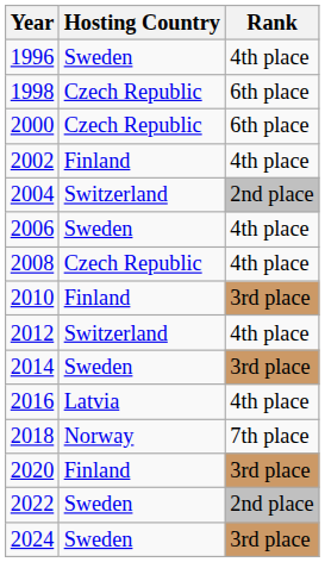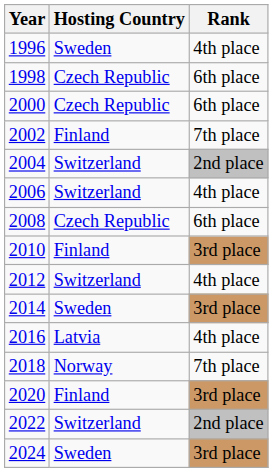 <table class="wikitable" style="text-align: center;">
 <tr>
 <th>Year</th>
 <th>Hosting Country</th>
 <th>Rank</th>
 </tr>
 <tr>
 <td><a href='#'>1996</a></td>
 <td align=left> <a href='#'>Sweden</a></td>
 <td align=left>4th place</td>
 </tr>
 <tr>
 <td><a href='#'>1998</a></td>
 <td align=left> <a href='#'>Czech Republic</a></td>
 <td align=left>6th place</td>
 </tr>
 <tr>
 <td><a href='#'>2000</a></td>
 <td align=left> <a href='#'>Czech Republic</a></td>
 <td align=left>6th place</td>
 </tr>
 <tr>
 <td><a href='#'>2002</a></td>
 <td align=left> <a href='#'>Finland</a></td>
-<td align=left>4th place</td>
+<td align=left>7th place</td>
 </tr>
 <tr>
 <td><a href='#'>2004</a></td>
 <td align=left> <a href='#'>Switzerland</a></td>
 <td align=left bgcolor=silver>2nd place</td>
 </tr>
 <tr>
 <td><a href='#'>2006</a></td>
-<td align=left> <a href='#'>Sweden</a></td>
+<td align=left> <a href='#'>Switzerland</a></td>
 <td align=left>4th place</td>
 </tr>
 <tr>
 <td><a href='#'>2008</a></td>
 <td align=left> <a href='#'>Czech Republic</a></td>
-<td align=left>4th place</td>
+<td align=left>6th place</td>
 </tr>
 <tr>
 <td><a href='#'>2010</a></td>
 <td align=left> <a href='#'>Finland</a></td>
 <td align=left bgcolor="#c96">3rd place</td>
 </tr>
 <tr>
 <td><a href='#'>2012</a></td>
 <td align=left> <a href='#'>Switzerland</a></td>
 <td align=left>4th place</td>
 </tr>
 <tr>
 <td><a href='#'>2014</a></td>
 <td align=left> <a href='#'>Sweden</a></td>
 <td align=left bgcolor="#c96">3rd place</td>
 </tr>
 <tr>
 <td><a href='#'>2016</a></td>
 <td align=left> <a href='#'>Latvia</a></td>
 <td align=left>4th place</td>
 </tr>
 <tr>
 <td><a href='#'>2018</a></td>
 <td align=left> <a href='#'>Norway</a></td>
 <td align=left>7th place</td>
 </tr>
 <tr>
 <td><a href='#'>2020</a></td>
 <td align=left> <a href='#'>Finland</a></td>
 <td align=left bgcolor="#c96">3rd place</td>
 </tr>
 <tr>
 <td><a href='#'>2022</a></td>
-<td align=left> <a href='#'>Sweden</a></td>
+<td align=left> <a href='#'>Switzerland</a></td>
 <td align=left bgcolor=silver>2nd place</td>
 </tr>
 <tr>
 <td><a href='#'>2024</a></td>
 <td align=left> <a href='#'>Sweden</a></td>
 <td align=left bgcolor="#c96">3rd place</td>
 </tr>
 </table>
